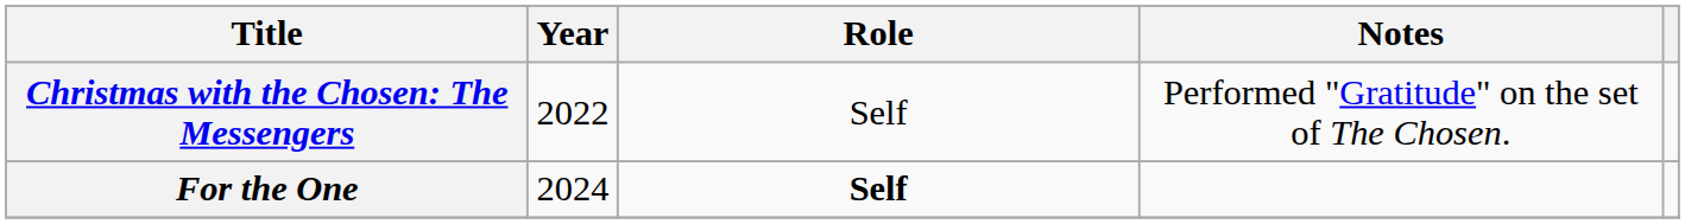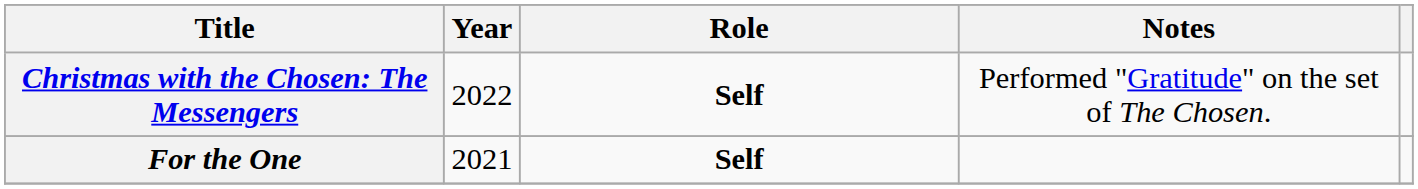 <table class="wikitable sortable plainrowheaders" style="text-align:center;">
 <tr>
 <th scope="col" style="width:14em;">Title</th>
 <th rowspan="1">Year</th>
 <th rowspan="1" style="width:14em;">Role</th>
 <th rowspan="1" class="unsortable" style="width:14em;">Notes</th>
 <th rowspan="1" class="unsortable"></th>
 </tr>
 <tr>
 <th scope="row"><em><a href='#'>Christmas with the Chosen: The Messengers</a></em></th>
 <td>2022</td>
-<td>Self</td>
+<td><strong>Self</strong></td>
 <td>Performed "<a href='#'>Gratitude</a>" on the set of <em>The Chosen</em>.</td>
 <td></td>
 </tr>
 <tr>
 <th scope="row"><em>For the One</em></th>
-<td>2024</td>
+<td>2021</td>
 <td><strong>Self</strong></td>
 <td></td>
 <td></td>
 </tr>
 <tr>
 </tr>
 </table>
